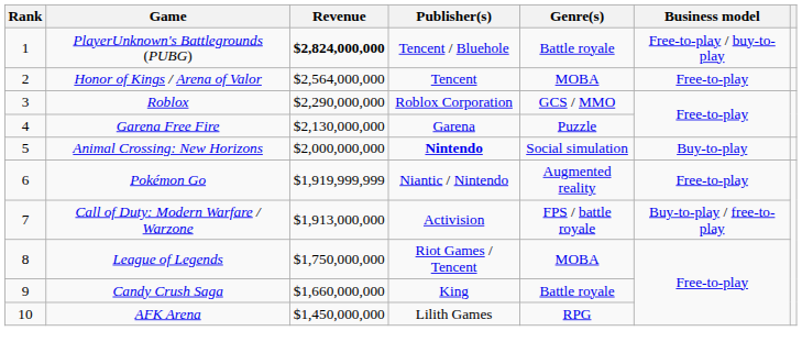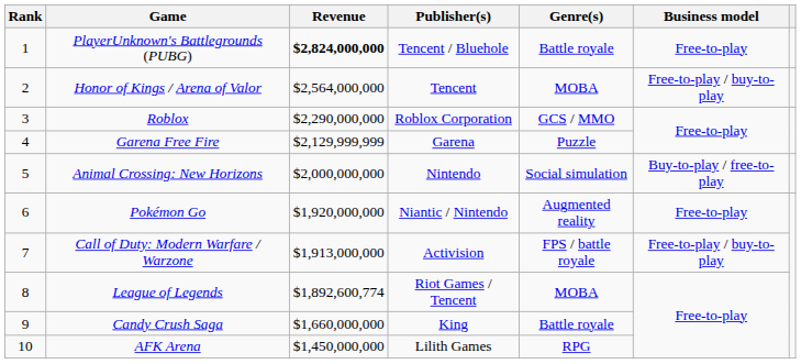 <table class="wikitable sortable" style="text-align:center">
 <tr>
 <th>Rank</th>
 <th>Game</th>
 <th>Revenue</th>
 <th>Publisher(s)</th>
 <th>Genre(s)</th>
 <th>Business model</th>
 <th class="unsortable"></th>
 </tr>
 <tr>
 <td>1</td>
 <td><em><a href='#'>PlayerUnknown's Battlegrounds</a></em> (<em>PUBG</em>)</td>
 <td><strong>$2,824,000,000</strong></td>
 <td><a href='#'>Tencent</a> / <a href='#'>Bluehole</a></td>
 <td><a href='#'>Battle royale</a></td>
-<td><a href='#'>Free-to-play</a> / <a href='#'>buy-to-play</a></td>
+<td><a href='#'>Free-to-play</a></td>
 <td></td>
 </tr>
 <tr>
 <td>2</td>
 <td><em><a href='#'>Honor of Kings</a> / <a href='#'>Arena of Valor</a></em></td>
 <td>$2,564,000,000</td>
 <td><a href='#'>Tencent</a></td>
 <td><a href='#'>MOBA</a></td>
-<td><a href='#'>Free-to-play</a></td>
+<td><a href='#'>Free-to-play</a> / <a href='#'>buy-to-play</a></td>
 <td></td>
 </tr>
 <tr>
 <td>3</td>
 <td><em><a href='#'>Roblox</a></em></td>
 <td>$2,290,000,000</td>
 <td><a href='#'>Roblox Corporation</a></td>
 <td><a href='#'>GCS</a> / <a href='#'>MMO</a></td>
 <td rowspan="2"><a href='#'>Free-to-play</a></td>
 <td rowspan="2"></td>
 </tr>
 <tr>
 <td>4</td>
 <td><em><a href='#'>Garena Free Fire</a></em></td>
-<td>$2,130,000,000</td>
+<td>$2,129,999,999</td>
 <td><a href='#'>Garena</a></td>
 <td><a href='#'>Puzzle</a></td>
 </tr>
 <tr>
 <td>5</td>
 <td><em><a href='#'>Animal Crossing: New Horizons</a></em></td>
 <td>$2,000,000,000</td>
-<td><strong><a href='#'>Nintendo</a></strong></td>
+<td><a href='#'>Nintendo</a></td>
 <td><a href='#'>Social simulation</a></td>
-<td><a href='#'>Buy-to-play</a></td>
+<td><a href='#'>Buy-to-play</a> / <a href='#'>free-to-play</a></td>
 <td></td>
 </tr>
 <tr>
 <td>6</td>
 <td><em><a href='#'>Pokémon Go</a></em></td>
-<td>$1,919,999,999</td>
+<td>$1,920,000,000</td>
 <td><a href='#'>Niantic</a> / <a href='#'>Nintendo</a></td>
 <td><a href='#'>Augmented reality</a></td>
 <td><a href='#'>Free-to-play</a></td>
 <td rowspan="5"></td>
 </tr>
 <tr>
 <td>7</td>
 <td><em><a href='#'>Call of Duty: Modern Warfare</a> / <a href='#'>Warzone</a></em></td>
 <td>$1,913,000,000</td>
 <td><a href='#'>Activision</a> </td>
 <td><a href='#'>FPS</a> / <a href='#'>battle royale</a></td>
-<td><a href='#'>Buy-to-play</a> / <a href='#'>free-to-play</a></td>
+<td><a href='#'>Free-to-play</a> / <a href='#'>buy-to-play</a></td>
 </tr>
 <tr>
 <td>8</td>
 <td><em><a href='#'>League of Legends</a></em></td>
-<td>$1,750,000,000</td>
+<td>$1,892,600,774</td>
 <td><a href='#'>Riot Games</a> / <a href='#'>Tencent</a></td>
 <td><a href='#'>MOBA</a></td>
 <td rowspan="3"><a href='#'>Free-to-play</a></td>
 </tr>
 <tr>
 <td>9</td>
 <td><em><a href='#'>Candy Crush Saga</a></em></td>
 <td>$1,660,000,000</td>
 <td><a href='#'>King</a> </td>
 <td><a href='#'>Battle royale</a></td>
 </tr>
 <tr>
 <td>10</td>
 <td><em><a href='#'>AFK Arena</a></em></td>
 <td>$1,450,000,000</td>
 <td>Lilith Games</td>
 <td><a href='#'>RPG</a></td>
 </tr>
 </table>
